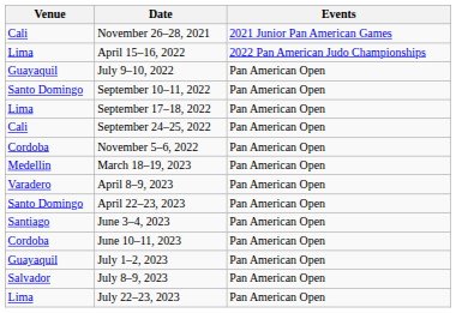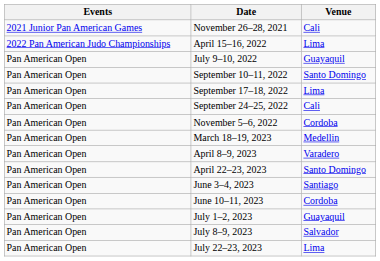 <table class="wikitable" width=600>
 <tr>
+<th>Events</th>
+<th>Date</th>
 <th>Venue</th>
-<th>Date</th>
-<th>Events</th>
 </tr>
 <tr>
+<td><a href='#'>2021 Junior Pan American Games</a></td>
+<td>November 26–28, 2021</td>
 <td> <a href='#'>Cali</a></td>
-<td>November 26–28, 2021</td>
-<td><a href='#'>2021 Junior Pan American Games</a></td>
 </tr>
 <tr>
+<td><a href='#'>2022 Pan American Judo Championships</a></td>
+<td>April 15–16, 2022</td>
 <td> <a href='#'>Lima</a></td>
-<td>April 15–16, 2022</td>
-<td><a href='#'>2022 Pan American Judo Championships</a></td>
 </tr>
 <tr>
+<td>Pan American Open</td>
+<td>July 9–10, 2022</td>
 <td> <a href='#'>Guayaquil</a></td>
-<td>July 9–10, 2022</td>
-<td>Pan American Open</td>
 </tr>
 <tr>
+<td>Pan American Open</td>
+<td>September 10–11, 2022</td>
 <td> <a href='#'>Santo Domingo</a></td>
-<td>September 10–11, 2022</td>
-<td>Pan American Open</td>
 </tr>
 <tr>
+<td>Pan American Open</td>
+<td>September 17–18, 2022</td>
 <td> <a href='#'>Lima</a></td>
-<td>September 17–18, 2022</td>
-<td>Pan American Open</td>
 </tr>
 <tr>
+<td>Pan American Open</td>
+<td>September 24–25, 2022</td>
 <td> <a href='#'>Cali</a></td>
-<td>September 24–25, 2022</td>
-<td>Pan American Open</td>
 </tr>
 <tr>
+<td>Pan American Open</td>
+<td>November 5–6, 2022</td>
 <td> <a href='#'>Cordoba</a></td>
-<td>November 5–6, 2022</td>
-<td>Pan American Open</td>
 </tr>
 <tr>
+<td>Pan American Open</td>
+<td>March 18–19, 2023</td>
 <td> <a href='#'>Medellin</a></td>
-<td>March 18–19, 2023</td>
-<td>Pan American Open</td>
 </tr>
 <tr>
+<td>Pan American Open</td>
+<td>April 8–9, 2023</td>
 <td> <a href='#'>Varadero</a></td>
-<td>April 8–9, 2023</td>
-<td>Pan American Open</td>
 </tr>
 <tr>
+<td>Pan American Open</td>
+<td>April 22–23, 2023</td>
 <td> <a href='#'>Santo Domingo</a></td>
-<td>April 22–23, 2023</td>
-<td>Pan American Open</td>
 </tr>
 <tr>
+<td>Pan American Open</td>
+<td>June 3–4, 2023</td>
 <td> <a href='#'>Santiago</a></td>
-<td>June 3–4, 2023</td>
-<td>Pan American Open</td>
 </tr>
 <tr>
+<td>Pan American Open</td>
+<td>June 10–11, 2023</td>
 <td> <a href='#'>Cordoba</a></td>
-<td>June 10–11, 2023</td>
-<td>Pan American Open</td>
 </tr>
 <tr>
+<td>Pan American Open</td>
+<td>July 1–2, 2023</td>
 <td> <a href='#'>Guayaquil</a></td>
-<td>July 1–2, 2023</td>
-<td>Pan American Open</td>
 </tr>
 <tr>
+<td>Pan American Open</td>
+<td>July 8–9, 2023</td>
 <td> <a href='#'>Salvador</a></td>
-<td>July 8–9, 2023</td>
-<td>Pan American Open</td>
 </tr>
 <tr>
+<td>Pan American Open</td>
+<td>July 22–23, 2023</td>
 <td> <a href='#'>Lima</a></td>
-<td>July 22–23, 2023</td>
-<td>Pan American Open</td>
 </tr>
 </table>
